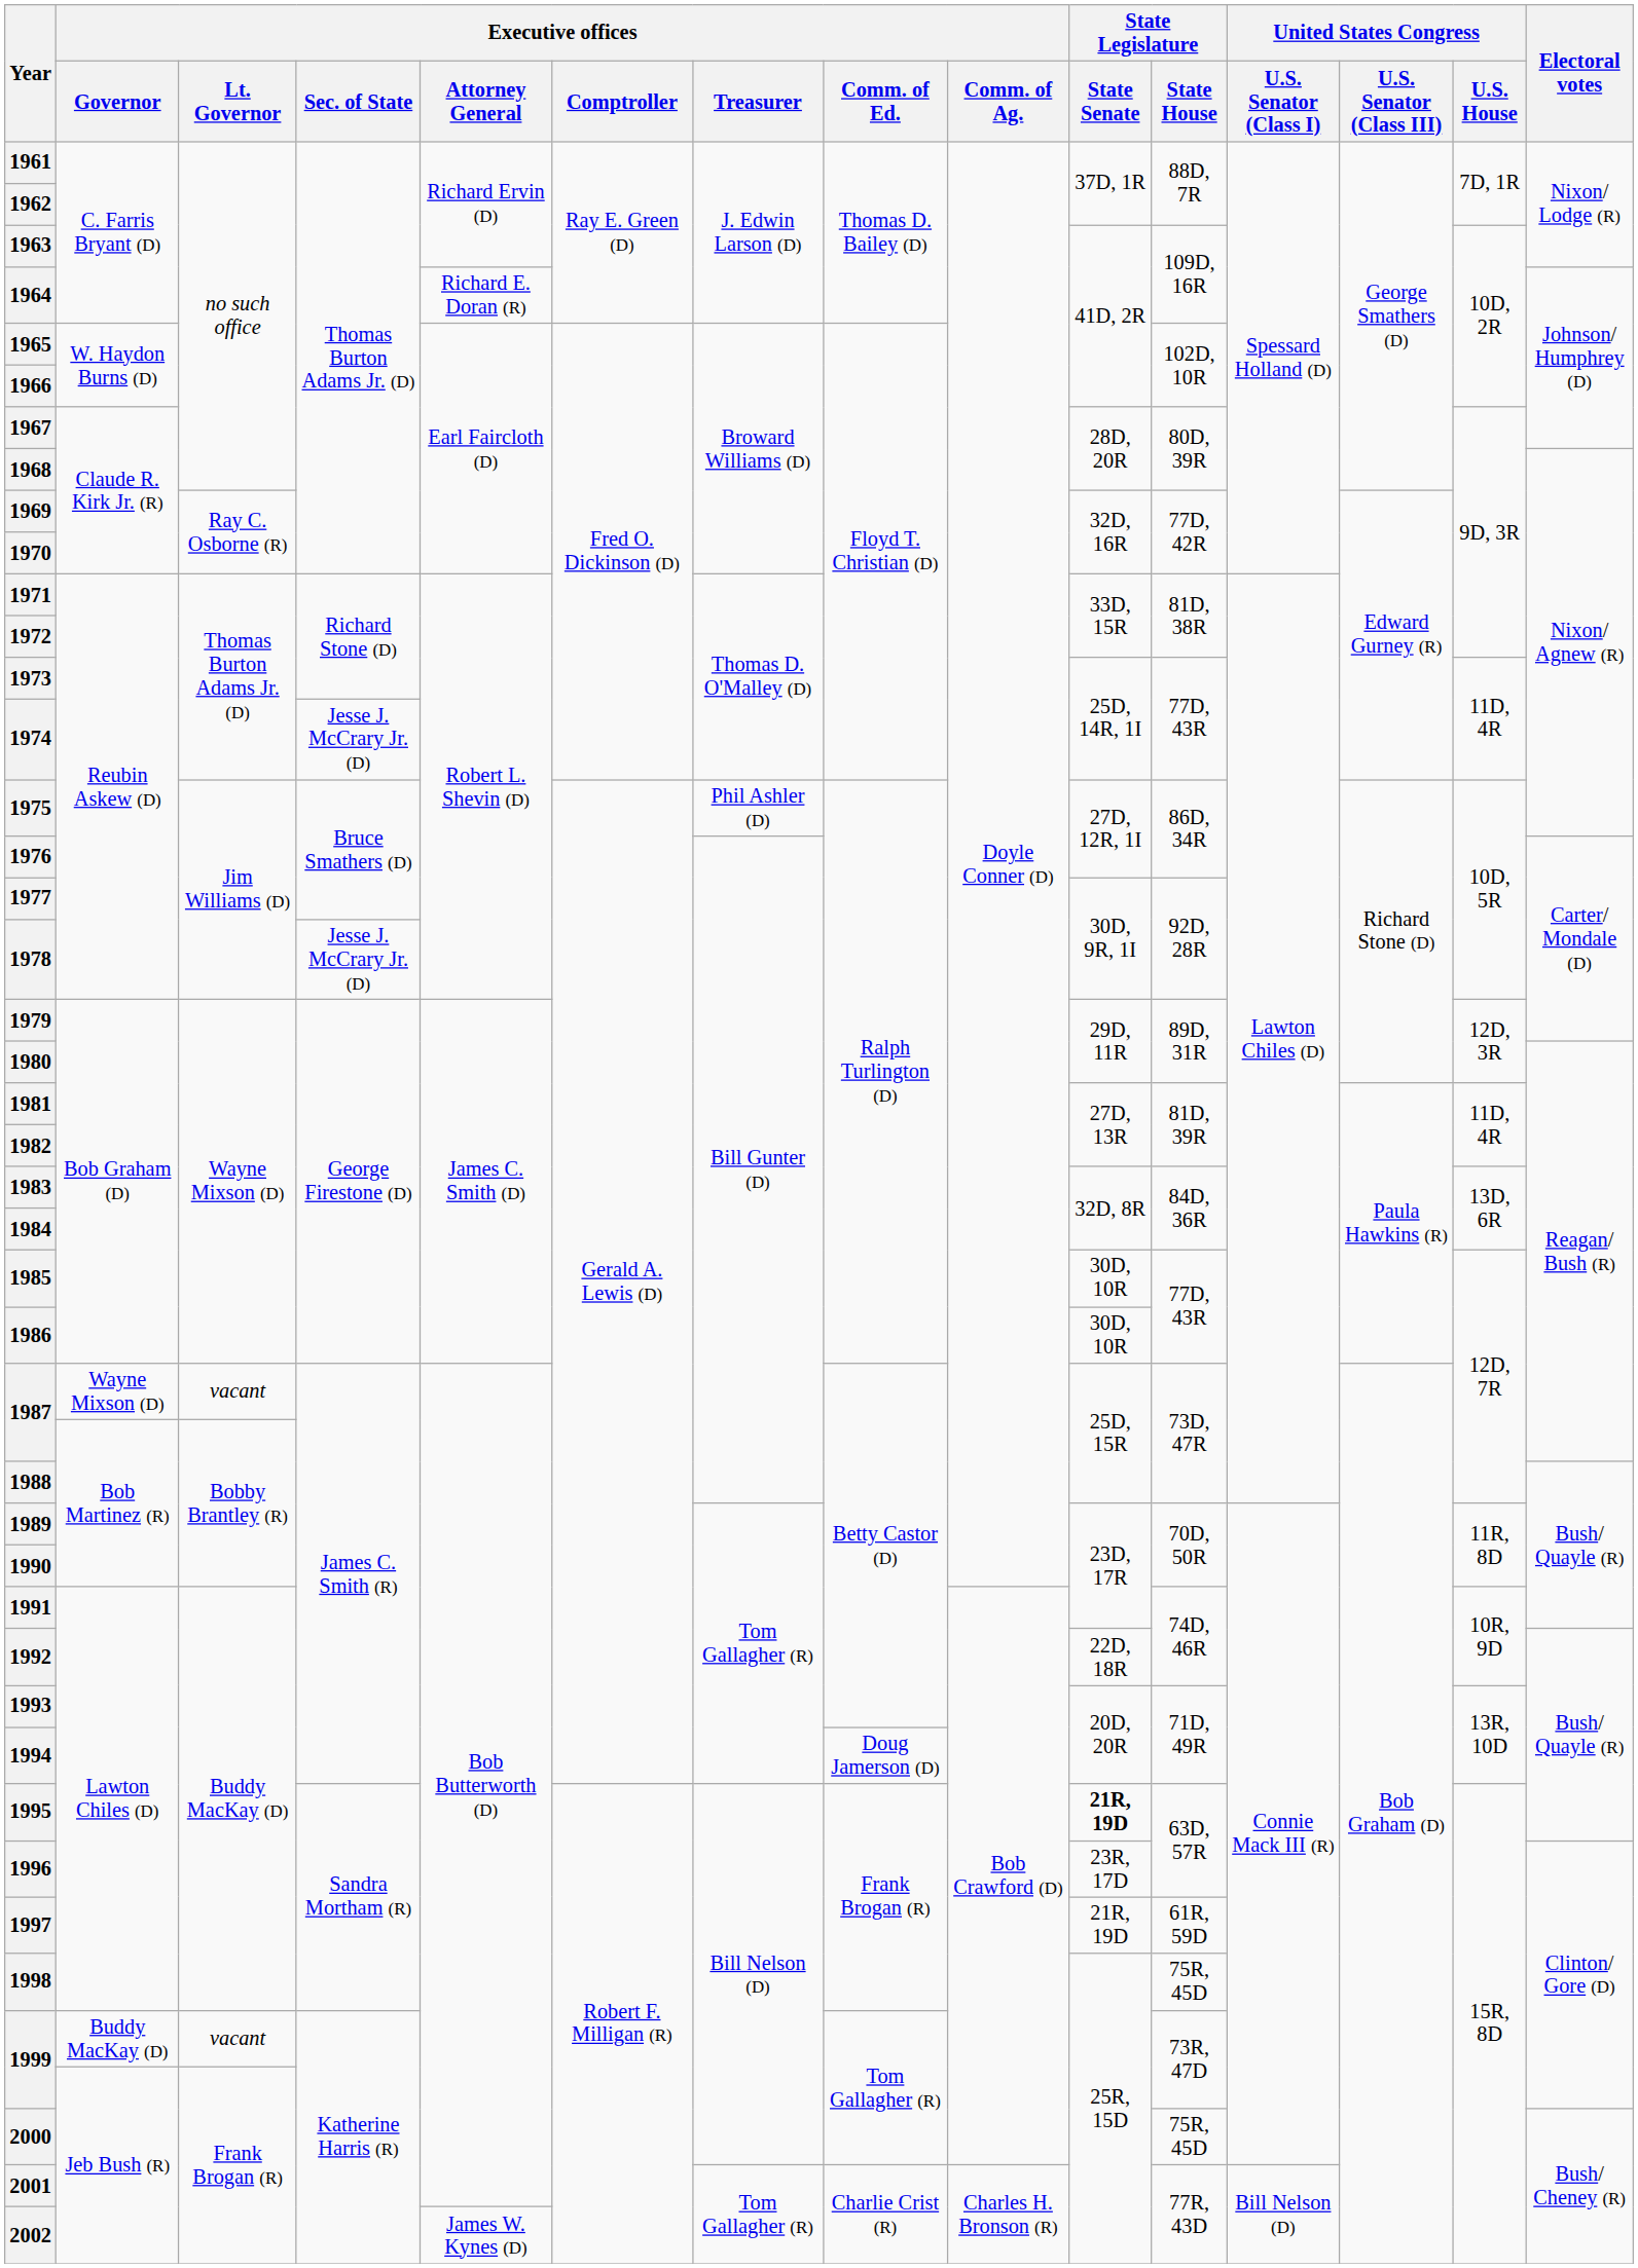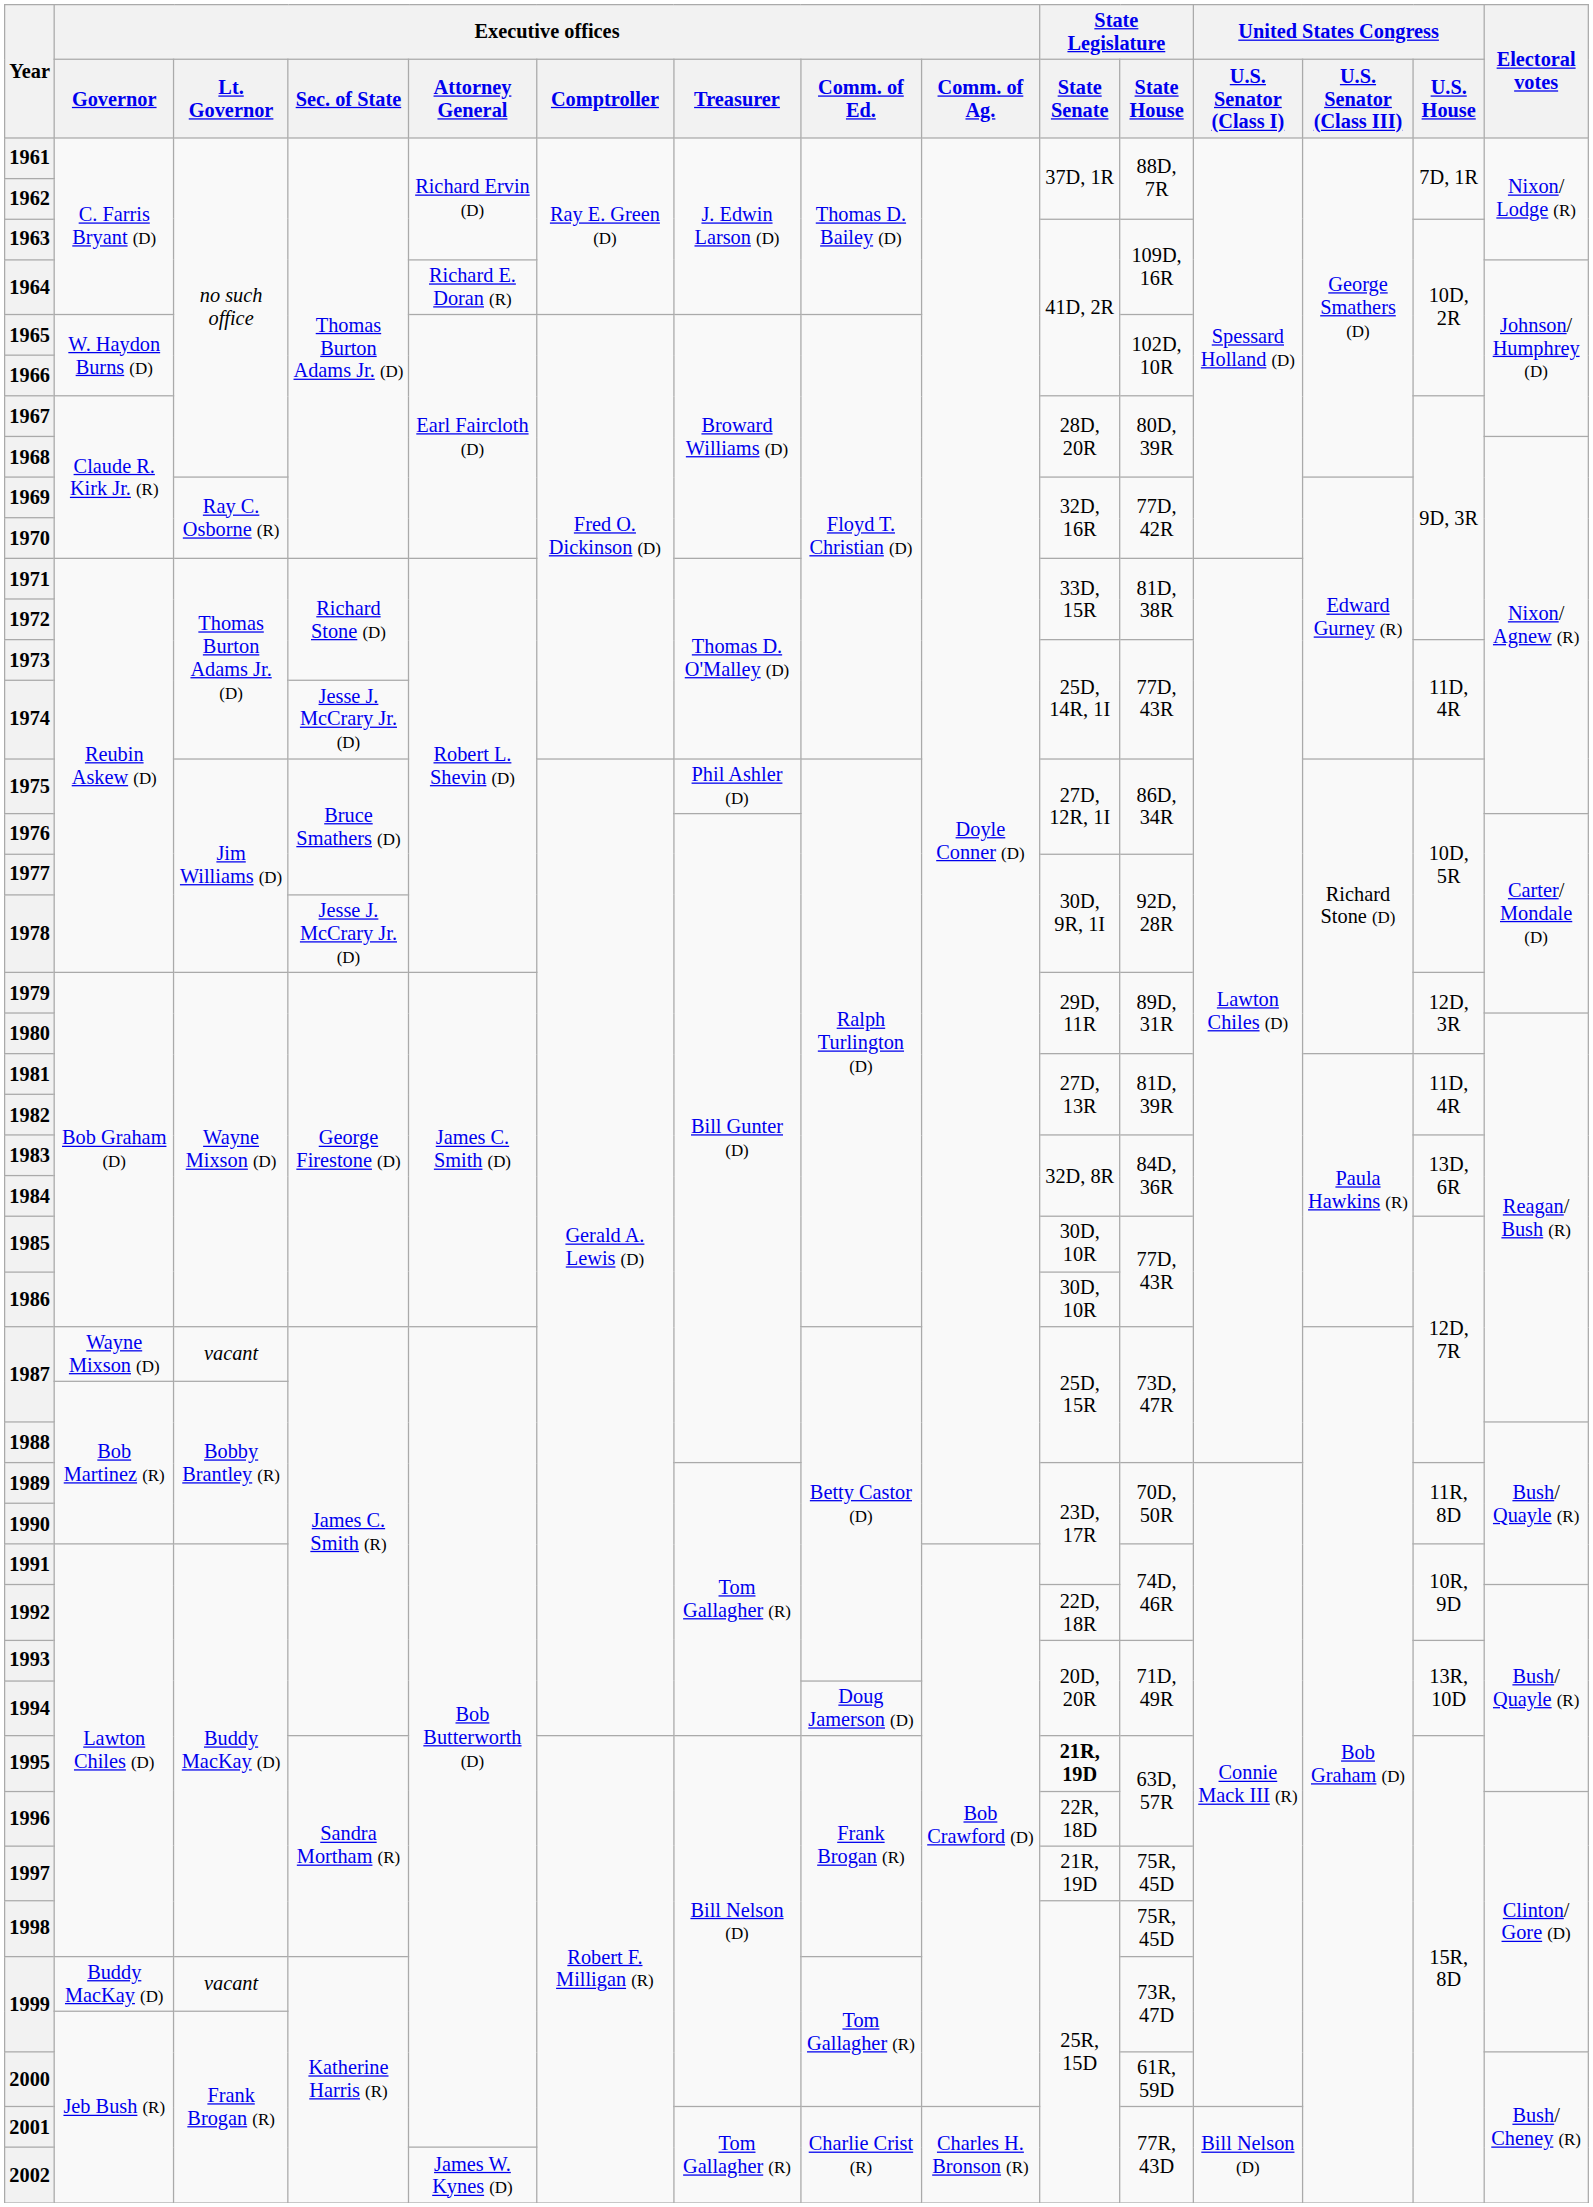 <table class="wikitable sortable sticky-header-multi" style="text-align:center">
 <tr>
 <th rowspan=2 class=unsortable>Year</th>
 <th colspan=8>Executive offices</th>
 <th colspan=2><a href='#'>State Legislature</a></th>
 <th colspan=3><a href='#'>United States Congress</a></th>
 <th rowspan=2 class=unsortable><a href='#'>Electoral <br>votes</a></th>
 </tr>
 <tr style="height:2em">
 <th class=unsortable><a href='#'>Governor</a></th>
 <th class=unsortable><a href='#'>Lt. Governor</a></th>
 <th class=unsortable><a href='#'>Sec. of State</a></th>
 <th class=unsortable><a href='#'>Attorney General</a></th>
 <th class=unsortable><a href='#'>Comptroller</a></th>
 <th class=unsortable><a href='#'>Treasurer</a></th>
 <th class=unsortable><a href='#'>Comm. of Ed.</a></th>
 <th class=unsortable><a href='#'>Comm. of Ag.</a></th>
 <th class=unsortable><a href='#'>State<br>Senate</a></th>
 <th class=unsortable><a href='#'>State<br>House</a></th>
 <th class=unsortable><a href='#'>U.S. Senator<br>(Class I)</a></th>
 <th class=unsortable><a href='#'>U.S. Senator<br>(Class III)</a></th>
 <th class=unsortable><a href='#'>U.S.<br>House</a></th>
 </tr>
 <tr style="height:2em">
 <th>1961</th>
 <td rowspan=4 ><a href='#'>C. Farris Bryant</a> <small>(D)</small></td>
 <td rowspan=8><em>no such office</em></td>
 <td rowspan=10 ><a href='#'>Thomas Burton<br>Adams Jr.</a> <small>(D)</small></td>
 <td rowspan=3 ><a href='#'>Richard Ervin</a> <small>(D)</small></td>
 <td rowspan=4 ><a href='#'>Ray E. Green</a> <small>(D)</small></td>
 <td rowspan=4 ><a href='#'>J. Edwin Larson</a> <small>(D)</small></td>
 <td rowspan=4 ><a href='#'>Thomas D. Bailey</a> <small>(D)</small></td>
 <td rowspan=31 ><a href='#'>Doyle Conner</a> <small>(D)</small></td>
 <td rowspan=2 >37D, 1R</td>
 <td rowspan=2 >88D, 7R</td>
 <td rowspan=10 ><a href='#'>Spessard Holland</a> <small>(D)</small></td>
 <td rowspan=8 ><a href='#'>George Smathers</a> <small>(D)</small></td>
 <td rowspan=2 >7D, 1R</td>
 <td rowspan=3 ><a href='#'>Nixon</a>/<br><a href='#'>Lodge</a> <small>(R)</small> </td>
 </tr>
 <tr style="height:2em">
 <th>1962</th>
 </tr>
 <tr style="height:2em">
 <th>1963</th>
 <td rowspan=4 >41D, 2R</td>
 <td rowspan=2 >109D, 16R</td>
 <td rowspan=4 >10D, 2R</td>
 </tr>
 <tr style="height:2em">
 <th>1964</th>
 <td><a href='#'>Richard E. Doran</a> <small>(R)</small></td>
 <td rowspan=4 ><a href='#'>Johnson</a>/<br><a href='#'>Humphrey</a> <small>(D)</small> </td>
 </tr>
 <tr style="height:2em">
 <th>1965</th>
 <td rowspan=2 ><a href='#'>W. Haydon Burns</a> <small>(D)</small></td>
 <td rowspan=6 ><a href='#'>Earl Faircloth</a> <small>(D)</small></td>
 <td rowspan=10 ><a href='#'>Fred O. Dickinson</a> <small>(D)</small></td>
 <td rowspan=6 ><a href='#'>Broward Williams</a> <small>(D)</small></td>
 <td rowspan=10 ><a href='#'>Floyd T. Christian</a> <small>(D)</small></td>
 <td rowspan=2 >102D, 10R</td>
 </tr>
 <tr style="height:2em">
 <th>1966</th>
 </tr>
 <tr style="height:2em">
 <th>1967</th>
 <td rowspan=4 ><a href='#'>Claude R. Kirk Jr.</a> <small>(R)</small></td>
 <td rowspan=2 >28D, 20R</td>
 <td rowspan=2 >80D, 39R</td>
 <td rowspan=6 >9D, 3R</td>
 </tr>
 <tr style="height:2em">
 <th>1968</th>
 <td rowspan=8 ><a href='#'>Nixon</a>/<br><a href='#'>Agnew</a> <small>(R)</small> </td>
 </tr>
 <tr style="height:2em">
 <th>1969</th>
 <td rowspan=2 ><a href='#'>Ray C. Osborne</a> <small>(R)</small></td>
 <td rowspan=2 >32D, 16R</td>
 <td rowspan=2 >77D, 42R</td>
 <td rowspan=6 ><a href='#'>Edward Gurney</a> <small>(R)</small></td>
 </tr>
 <tr style="height:2em">
 <th>1970</th>
 </tr>
 <tr style="height:2em">
 <th>1971</th>
 <td rowspan=8 ><a href='#'>Reubin Askew</a> <small>(D)</small></td>
 <td rowspan=4 ><a href='#'>Thomas Burton<br>Adams Jr.</a> <small>(D)</small></td>
 <td rowspan=3 ><a href='#'>Richard Stone</a> <small>(D)</small></td>
 <td rowspan=8 ><a href='#'>Robert L. Shevin</a> <small>(D)</small></td>
 <td rowspan=4 ><a href='#'>Thomas D. O'Malley</a> <small>(D)</small></td>
 <td rowspan=2 >33D, 15R</td>
 <td rowspan=2 >81D, 38R</td>
 <td rowspan=19 ><a href='#'>Lawton Chiles</a> <small>(D)</small></td>
 </tr>
 <tr style="height:2em">
 <th>1972</th>
 </tr>
 <tr style="height:2em">
 <th>1973</th>
 <td rowspan=2 >25D, 14R, 1I</td>
 <td rowspan=2 >77D, 43R</td>
 <td rowspan=2 >11D, 4R</td>
 </tr>
 <tr style="height:2em">
 <th>1974</th>
 <td><a href='#'>Jesse J. McCrary Jr.</a> <small>(D)</small></td>
 </tr>
 <tr style="height:2em">
 <th>1975</th>
 <td rowspan=4 ><a href='#'>Jim Williams</a> <small>(D)</small></td>
 <td rowspan=3 ><a href='#'>Bruce Smathers</a> <small>(D)</small></td>
 <td rowspan=21 ><a href='#'>Gerald A. Lewis</a> <small>(D)</small></td>
 <td><a href='#'>Phil Ashler</a> <small>(D)</small></td>
 <td rowspan=12 ><a href='#'>Ralph Turlington</a>  <small>(D)</small></td>
 <td rowspan=2 >27D, 12R, 1I</td>
 <td rowspan=2 >86D, 34R</td>
 <td rowspan=6 >Richard Stone <small>(D)</small></td>
 <td rowspan=4 >10D, 5R</td>
 </tr>
 <tr style="height:2em">
 <th>1976</th>
 <td rowspan=14 ><a href='#'>Bill Gunter</a> <small>(D)</small></td>
 <td rowspan=4 ><a href='#'>Carter</a>/<br><a href='#'>Mondale</a> <small>(D)</small> </td>
 </tr>
 <tr style="height:2em">
 <th>1977</th>
 <td rowspan=2 >30D, 9R, 1I</td>
 <td rowspan=2 >92D, 28R</td>
 </tr>
 <tr style="height:2em">
 <th>1978</th>
 <td><a href='#'>Jesse J. McCrary Jr.</a> <small>(D)</small></td>
 </tr>
 <tr style="height:2em">
 <th>1979</th>
 <td rowspan=8 ><a href='#'>Bob Graham</a> <small>(D)</small></td>
 <td rowspan=8 ><a href='#'>Wayne Mixson</a> <small>(D)</small></td>
 <td rowspan=8 ><a href='#'>George Firestone</a> <small>(D)</small></td>
 <td rowspan=8 ><a href='#'>James C. Smith</a> <small>(D)</small></td>
 <td rowspan=2 >29D, 11R</td>
 <td rowspan=2 >89D, 31R</td>
 <td rowspan=2 >12D, 3R</td>
 </tr>
 <tr style="height:2em">
 <th>1980</th>
 <td rowspan=9 ><a href='#'>Reagan</a>/<br><a href='#'>Bush</a> <small>(R)</small> </td>
 </tr>
 <tr style="height:2em">
 <th>1981</th>
 <td rowspan=2 >27D, 13R</td>
 <td rowspan=2 >81D, 39R</td>
 <td rowspan=6 ><a href='#'>Paula Hawkins</a> <small>(R)</small></td>
 <td rowspan=2 >11D, 4R</td>
 </tr>
 <tr style="height:2em">
 <th>1982</th>
 </tr>
 <tr style="height:2em">
 <th>1983</th>
 <td rowspan=2 >32D, 8R</td>
 <td rowspan=2 >84D, 36R</td>
 <td rowspan=2 >13D, 6R</td>
 </tr>
 <tr style="height:2em">
 <th>1984</th>
 </tr>
 <tr style="height:2em">
 <th>1985</th>
 <td>30D, 10R</td>
 <td rowspan=2 >77D, 43R</td>
 <td rowspan=5 >12D, 7R</td>
 </tr>
 <tr style="height:2em">
 <th>1986</th>
 <td>30D, 10R</td>
 </tr>
 <tr style="height:2em">
 <th rowspan=2>1987</th>
 <td><a href='#'>Wayne Mixson</a> <small>(D)</small></td>
 <td><em>vacant</em></td>
 <td rowspan=9 ><a href='#'>James C. Smith</a> <small>(R)</small></td>
 <td rowspan=17 ><a href='#'>Bob Butterworth</a> <small>(D)</small></td>
 <td rowspan=8 ><a href='#'>Betty Castor</a> <small>(D)</small></td>
 <td rowspan=3 >25D, 15R</td>
 <td rowspan=3 >73D, 47R</td>
 <td rowspan=18 ><a href='#'>Bob Graham</a> <small>(D)</small></td>
 </tr>
 <tr style="height:2em">
 <td rowspan=4 ><a href='#'>Bob Martinez</a> <small>(R)</small></td>
 <td rowspan=4 ><a href='#'>Bobby Brantley</a> <small>(R)</small></td>
 </tr>
 <tr style="height:2em">
 <th>1988</th>
 <td rowspan=4 ><a href='#'>Bush</a>/<br><a href='#'>Quayle</a> <small>(R)</small> </td>
 </tr>
 <tr style="height:2em">
 <th>1989</th>
 <td rowspan=6 ><a href='#'>Tom Gallagher</a> <small>(R)</small></td>
 <td rowspan=3 >23D, 17R</td>
 <td rowspan=2 >70D, 50R</td>
 <td rowspan=13 ><a href='#'>Connie Mack III</a> <small>(R)</small></td>
 <td rowspan=2 >11R, 8D</td>
 </tr>
 <tr style="height:2em">
 <th>1990</th>
 </tr>
 <tr style="height:2em">
 <th>1991</th>
 <td rowspan=8 ><a href='#'>Lawton Chiles</a> <small>(D)</small></td>
 <td rowspan=8 ><a href='#'>Buddy MacKay</a> <small>(D)</small></td>
 <td rowspan=11 ><a href='#'>Bob Crawford</a> <small>(D)</small></td>
 <td rowspan=2 >74D, 46R</td>
 <td rowspan=2 >10R, 9D</td>
 </tr>
 <tr style="height:2em">
 <th>1992</th>
 <td>22D, 18R</td>
 <td rowspan=4 ><a href='#'>Bush</a>/<br><a href='#'>Quayle</a> <small>(R)</small> </td>
 </tr>
 <tr style="height:2em">
 <th>1993</th>
 <td rowspan=2 >20D, 20R</td>
 <td rowspan=2 >71D, 49R</td>
 <td rowspan=2 >13R, 10D</td>
 </tr>
 <tr style="height:2em">
 <th>1994</th>
 <td><a href='#'>Doug Jamerson</a> <small>(D)</small></td>
 </tr>
 <tr style="height:2em">
 <th>1995</th>
 <td rowspan=4 ><a href='#'>Sandra Mortham</a> <small>(R)</small></td>
 <td rowspan=9 ><a href='#'>Robert F. Milligan</a> <small>(R)</small></td>
 <td rowspan=7 ><a href='#'>Bill Nelson</a> <small>(D)</small></td>
 <td rowspan=4 ><a href='#'>Frank Brogan</a> <small>(R)</small></td>
 <td><strong>21R, 19D</strong></td>
 <td rowspan=2 >63D, 57R</td>
 <td rowspan=9 >15R, 8D</td>
 </tr>
 <tr style="height:2em">
 <th>1996</th>
-<td>23R, 17D</td>
+<td>22R, 18D</td>
 <td rowspan=5 ><a href='#'>Clinton</a>/<br><a href='#'>Gore</a> <small>(D)</small> </td>
 </tr>
 <tr style="height:2em">
 <th>1997</th>
 <td>21R, 19D</td>
-<td>61R, 59D</td>
+<td>75R, 45D</td>
 </tr>
 <tr style="height:2em">
 <th>1998</th>
 <td rowspan=6 >25R, 15D</td>
 <td>75R, 45D</td>
 </tr>
 <tr style="height:2em">
 <th rowspan=2>1999</th>
 <td><a href='#'>Buddy MacKay</a> <small>(D)</small></td>
 <td><em>vacant</em></td>
 <td rowspan=5 ><a href='#'>Katherine Harris</a> <small>(R)</small></td>
 <td rowspan=3 ><a href='#'>Tom Gallagher</a> <small>(R)</small></td>
 <td rowspan=2 >73R, 47D</td>
 </tr>
 <tr style="height:2em">
 <td rowspan=4 ><a href='#'>Jeb Bush</a> <small>(R)</small></td>
 <td rowspan=4 ><a href='#'>Frank Brogan</a> <small>(R)</small></td>
 </tr>
 <tr style="height:2em">
 <th>2000</th>
-<td>75R, 45D</td>
+<td>61R, 59D</td>
 <td rowspan=3 ><a href='#'>Bush</a>/<br><a href='#'>Cheney</a> <small>(R)</small> </td>
 </tr>
 <tr style="height:2em">
 <th>2001</th>
 <td rowspan=2 ><a href='#'>Tom Gallagher</a> <small>(R)</small></td>
 <td rowspan=2 ><a href='#'>Charlie Crist</a> <small>(R)</small></td>
 <td rowspan=2 ><a href='#'>Charles H. Bronson</a> <small>(R)</small></td>
 <td rowspan=2 >77R, 43D</td>
 <td rowspan=2 ><a href='#'>Bill Nelson</a> <small>(D)</small></td>
 </tr>
 <tr style="height:2em">
 <th>2002</th>
 <td><a href='#'>James W. Kynes</a> <small>(D)</small></td>
 </tr>
 </table>
